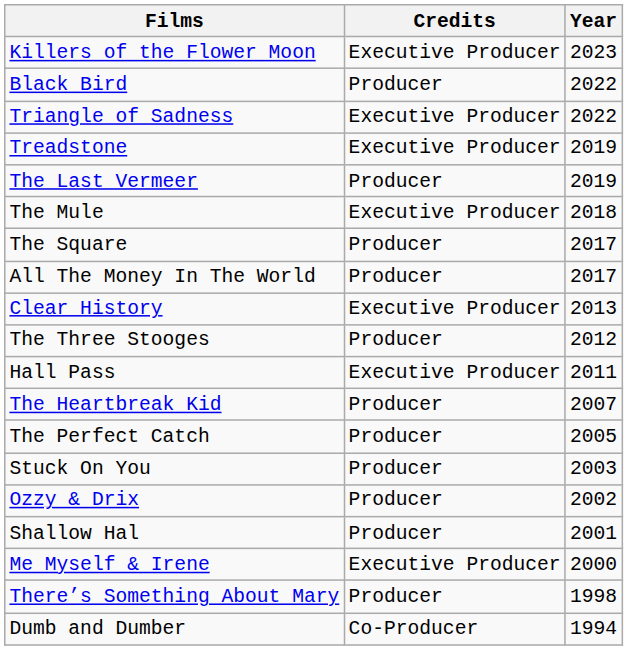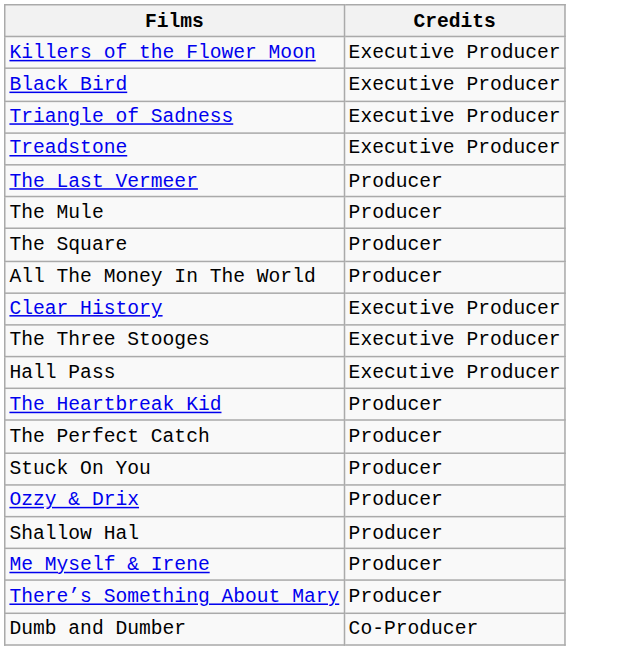 <table class="wikitable">
 <tr>
 <th>Films</th>
 <th>Credits</th>
-<th>Year</th>
 </tr>
 <tr>
 <td><a href='#'>Killers of the Flower Moon</a></td>
 <td>Executive Producer</td>
-<td>2023</td>
 </tr>
 <tr>
 <td><a href='#'>Black Bird</a></td>
-<td>Producer</td>
-<td>2022</td>
+<td>Executive Producer</td>
 </tr>
 <tr>
 <td><a href='#'>Triangle of Sadness</a></td>
 <td>Executive Producer</td>
-<td>2022</td>
 </tr>
 <tr>
 <td><a href='#'>Treadstone</a></td>
 <td>Executive Producer</td>
-<td>2019</td>
 </tr>
 <tr>
 <td><a href='#'>The Last Vermeer</a></td>
 <td>Producer</td>
-<td>2019</td>
 </tr>
 <tr>
 <td>The Mule</td>
-<td>Executive Producer</td>
-<td>2018</td>
+<td>Producer</td>
 </tr>
 <tr>
 <td>The Square</td>
 <td>Producer</td>
-<td>2017</td>
 </tr>
 <tr>
 <td>All The Money In The World</td>
 <td>Producer</td>
-<td>2017</td>
 </tr>
 <tr>
 <td><a href='#'>Clear History</a></td>
 <td>Executive Producer</td>
-<td>2013</td>
 </tr>
 <tr>
 <td>The Three Stooges</td>
-<td>Producer</td>
-<td>2012</td>
+<td>Executive Producer</td>
 </tr>
 <tr>
 <td>Hall Pass</td>
 <td>Executive Producer</td>
-<td>2011</td>
 </tr>
 <tr>
 <td><a href='#'>The Heartbreak Kid</a></td>
 <td>Producer</td>
-<td>2007</td>
 </tr>
 <tr>
 <td>The Perfect Catch</td>
 <td>Producer</td>
-<td>2005</td>
 </tr>
 <tr>
 <td>Stuck On You</td>
 <td>Producer</td>
-<td>2003</td>
 </tr>
 <tr>
 <td><a href='#'>Ozzy & Drix</a></td>
 <td>Producer</td>
-<td>2002</td>
 </tr>
 <tr>
 <td>Shallow Hal</td>
 <td>Producer</td>
-<td>2001</td>
 </tr>
 <tr>
 <td><a href='#'>Me Myself & Irene</a></td>
-<td>Executive Producer</td>
-<td>2000</td>
+<td>Producer</td>
 </tr>
 <tr>
 <td><a href='#'>There’s Something About Mary</a></td>
 <td>Producer</td>
-<td>1998</td>
 </tr>
 <tr>
 <td>Dumb and Dumber</td>
 <td>Co-Producer</td>
-<td>1994</td>
 </tr>
 </table>
